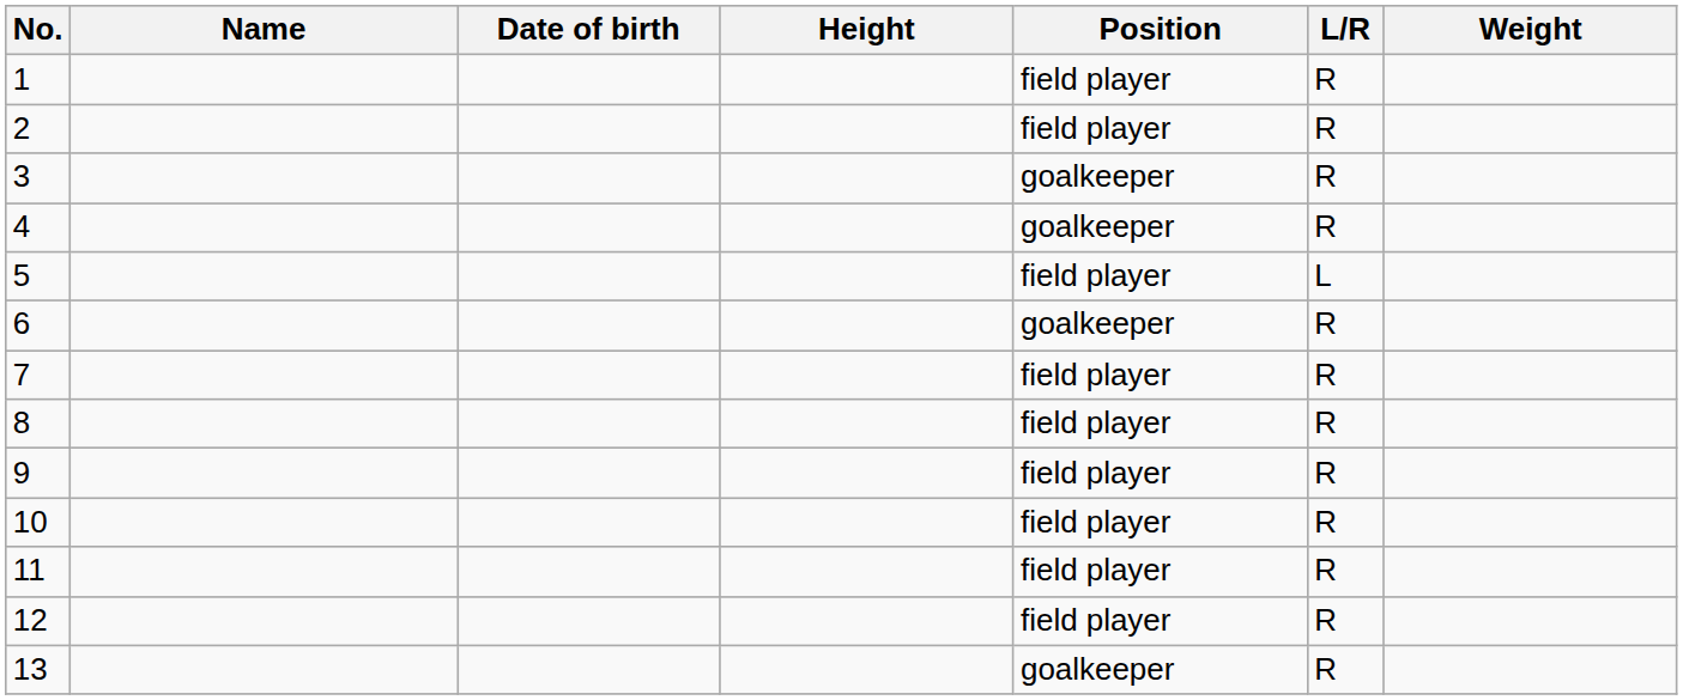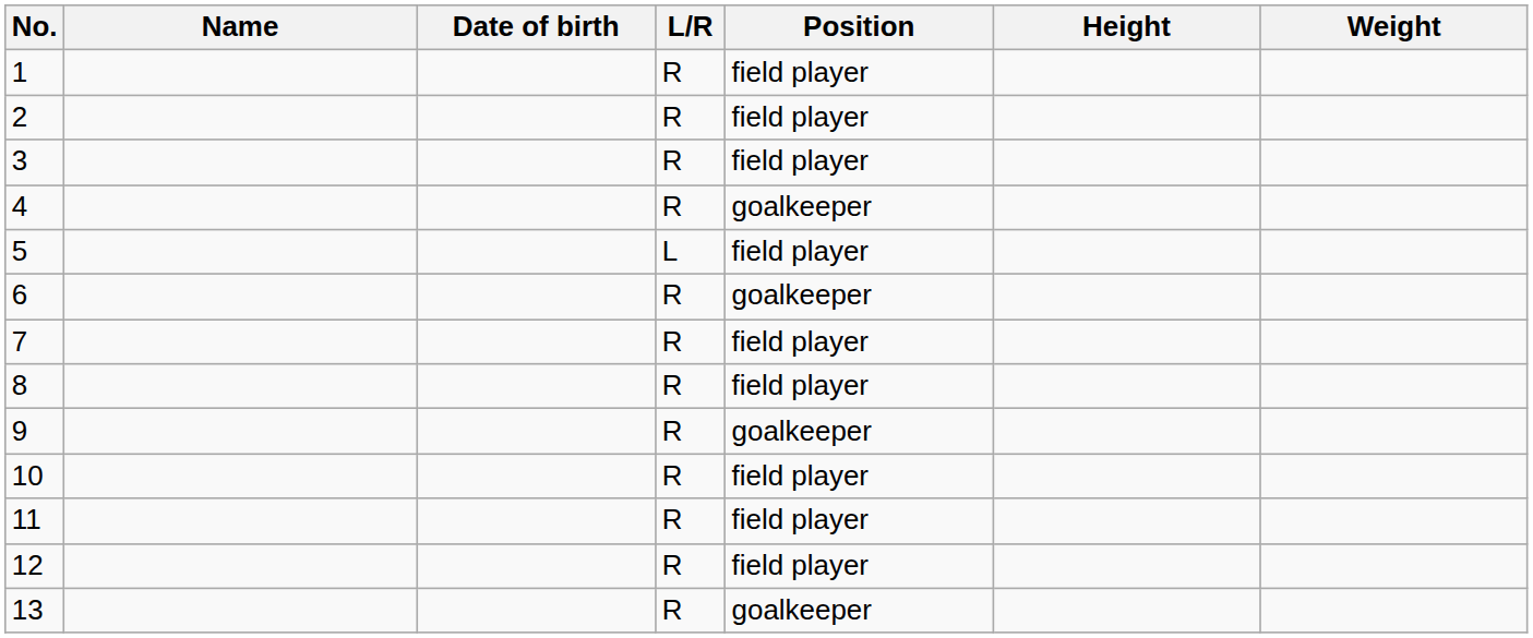 <table class=wikitable sortable style=font-size:100%; text-align:center;>
 <tr>
 <th>No.</th>
 <th style=width:12em>Name</th>
 <th style=width:8em>Date of birth</th>
+<th style=width:2em>L/R</th>
+<th style=width:9em>Position</th>
 <th style=width:9em>Height</th>
-<th style=width:9em>Position</th>
-<th style=width:2em>L/R</th>
 <th style=width:9em>Weight</th>
 </tr>
 <tr>
 <td>1</td>
 <td align=left></td>
 <td></td>
+<td>R</td>
+<td>field player</td>
 <td></td>
-<td>field player</td>
-<td>R</td>
 <td></td>
 </tr>
 <tr>
 <td>2</td>
 <td align=left></td>
 <td></td>
+<td>R</td>
+<td>field player</td>
 <td></td>
-<td>field player</td>
-<td>R</td>
 <td></td>
 </tr>
 <tr>
 <td>3</td>
 <td align=left></td>
 <td></td>
+<td>R</td>
+<td>field player</td>
 <td></td>
-<td>goalkeeper</td>
-<td>R</td>
 <td></td>
 </tr>
 <tr>
 <td>4</td>
 <td align=left></td>
 <td></td>
+<td>R</td>
+<td>goalkeeper</td>
 <td></td>
-<td>goalkeeper</td>
-<td>R</td>
 <td></td>
 </tr>
 <tr>
 <td>5</td>
 <td align=left></td>
 <td></td>
+<td>L</td>
+<td>field player</td>
 <td></td>
-<td>field player</td>
-<td>L</td>
 <td></td>
 </tr>
 <tr>
 <td>6</td>
 <td align=left></td>
 <td></td>
+<td>R</td>
+<td>goalkeeper</td>
 <td></td>
-<td>goalkeeper</td>
-<td>R</td>
 <td></td>
 </tr>
 <tr>
 <td>7</td>
 <td align=left></td>
 <td></td>
+<td>R</td>
+<td>field player</td>
 <td></td>
-<td>field player</td>
-<td>R</td>
 <td></td>
 </tr>
 <tr>
 <td>8</td>
 <td align=left></td>
 <td></td>
+<td>R</td>
+<td>field player</td>
 <td></td>
-<td>field player</td>
-<td>R</td>
 <td></td>
 </tr>
 <tr>
 <td>9</td>
 <td align=left></td>
 <td></td>
+<td>R</td>
+<td>goalkeeper</td>
 <td></td>
-<td>field player</td>
-<td>R</td>
 <td></td>
 </tr>
 <tr>
 <td>10</td>
 <td align=left></td>
 <td></td>
+<td>R</td>
+<td>field player</td>
 <td></td>
-<td>field player</td>
-<td>R</td>
 <td></td>
 </tr>
 <tr>
 <td>11</td>
 <td align=left></td>
 <td></td>
+<td>R</td>
+<td>field player</td>
 <td></td>
-<td>field player</td>
-<td>R</td>
 <td></td>
 </tr>
 <tr>
 <td>12</td>
 <td align=left></td>
 <td></td>
+<td>R</td>
+<td>field player</td>
 <td></td>
-<td>field player</td>
-<td>R</td>
 <td></td>
 </tr>
 <tr>
 <td>13</td>
 <td align=left></td>
 <td></td>
+<td>R</td>
+<td>goalkeeper</td>
 <td></td>
-<td>goalkeeper</td>
-<td>R</td>
 <td></td>
 </tr>
 </table>
